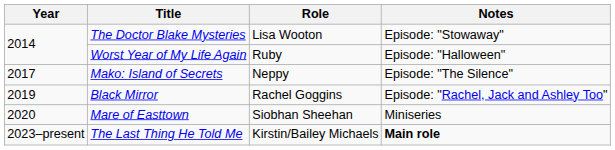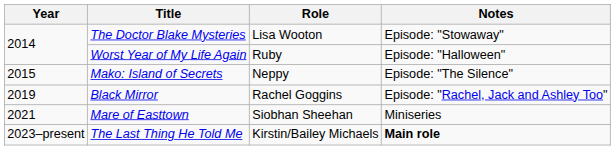 <table class="wikitable sortable">
 <tr>
 <th scope="col">Year</th>
 <th scope="col">Title</th>
 <th scope="col">Role</th>
 <th scope="col" class="unsortable">Notes</th>
 </tr>
 <tr>
 <td rowspan="2">2014</td>
 <td><em><a href='#'>The Doctor Blake Mysteries</a></em></td>
 <td>Lisa Wooton</td>
 <td>Episode: "Stowaway"</td>
 </tr>
 <tr>
 <td><em><a href='#'>Worst Year of My Life Again</a></em></td>
 <td>Ruby</td>
 <td>Episode: "Halloween"</td>
 </tr>
 <tr>
-<td>2017</td>
+<td>2015</td>
 <td><em><a href='#'>Mako: Island of Secrets</a></em></td>
 <td>Neppy</td>
 <td>Episode: "The Silence"</td>
 </tr>
 <tr>
 <td>2019</td>
 <td><em><a href='#'>Black Mirror</a></em></td>
 <td>Rachel Goggins</td>
 <td>Episode: "<a href='#'>Rachel, Jack and Ashley Too</a>"</td>
 </tr>
 <tr>
-<td>2020</td>
+<td>2021</td>
 <td><em><a href='#'>Mare of Easttown</a></em></td>
 <td>Siobhan Sheehan</td>
 <td>Miniseries</td>
 </tr>
 <tr>
 <td>2023–present</td>
 <td><em><a href='#'>The Last Thing He Told Me</a></em></td>
 <td>Kirstin/Bailey Michaels</td>
 <td><strong>Main role</strong></td>
 </tr>
 </table>
